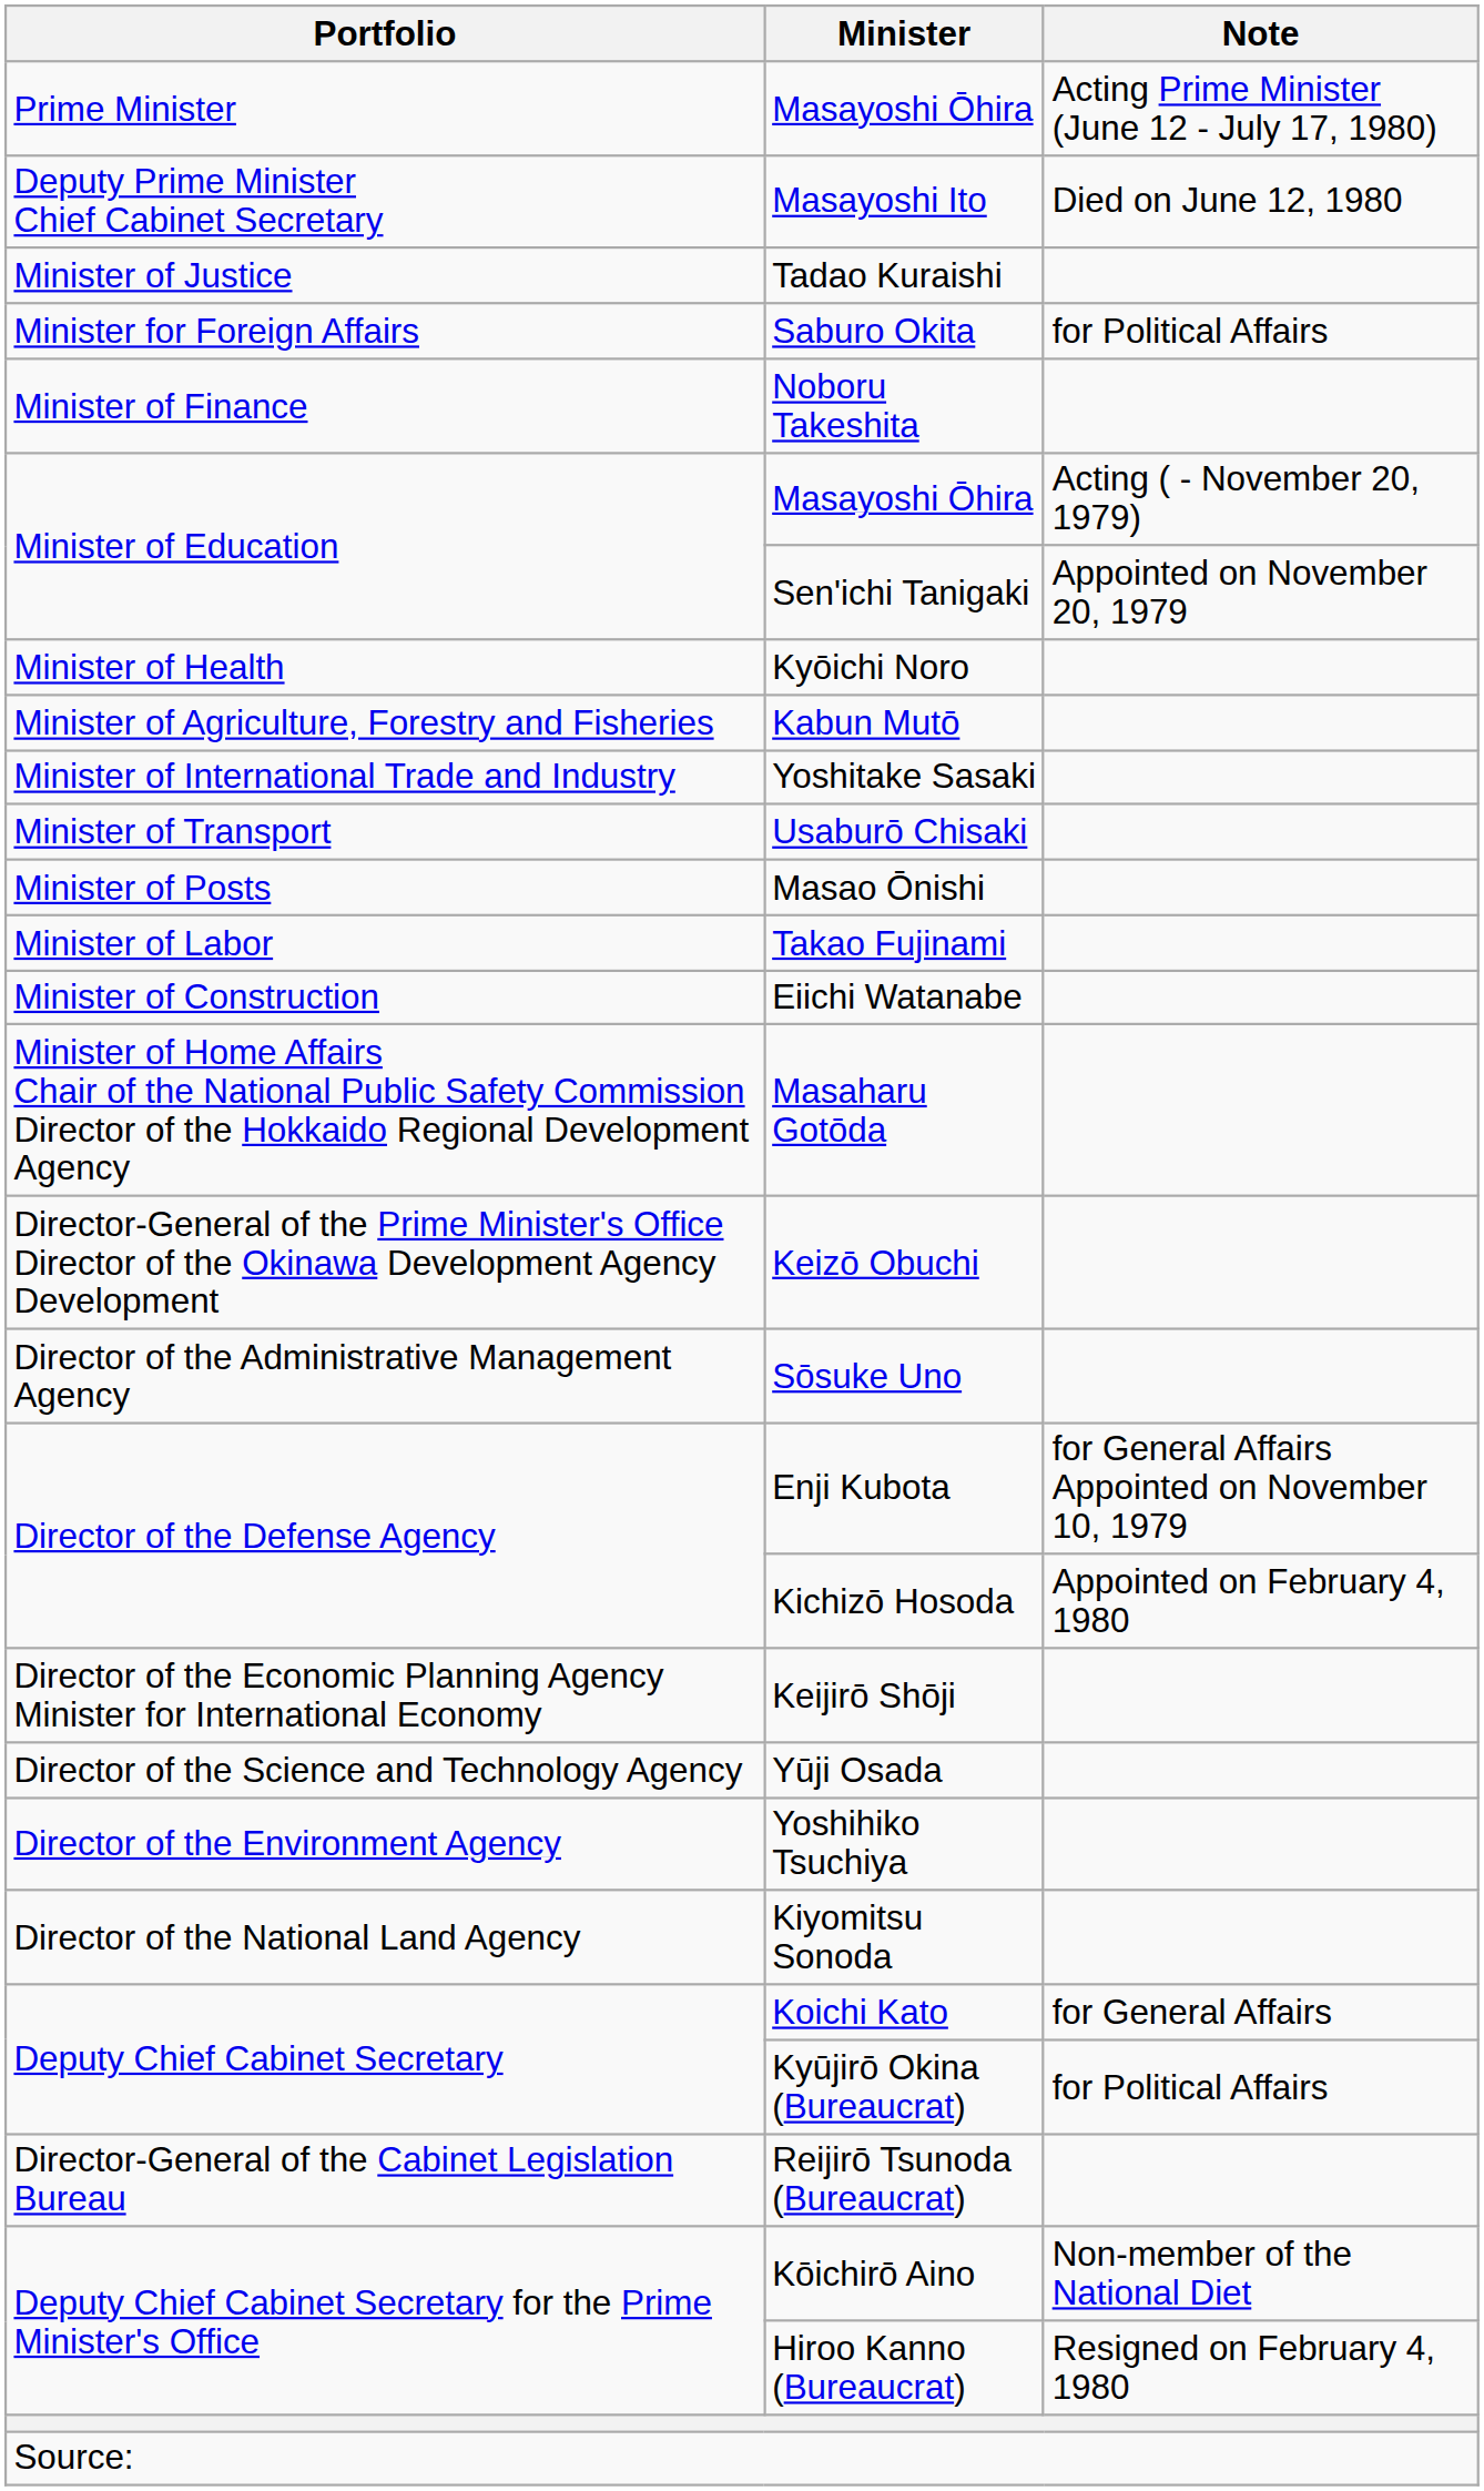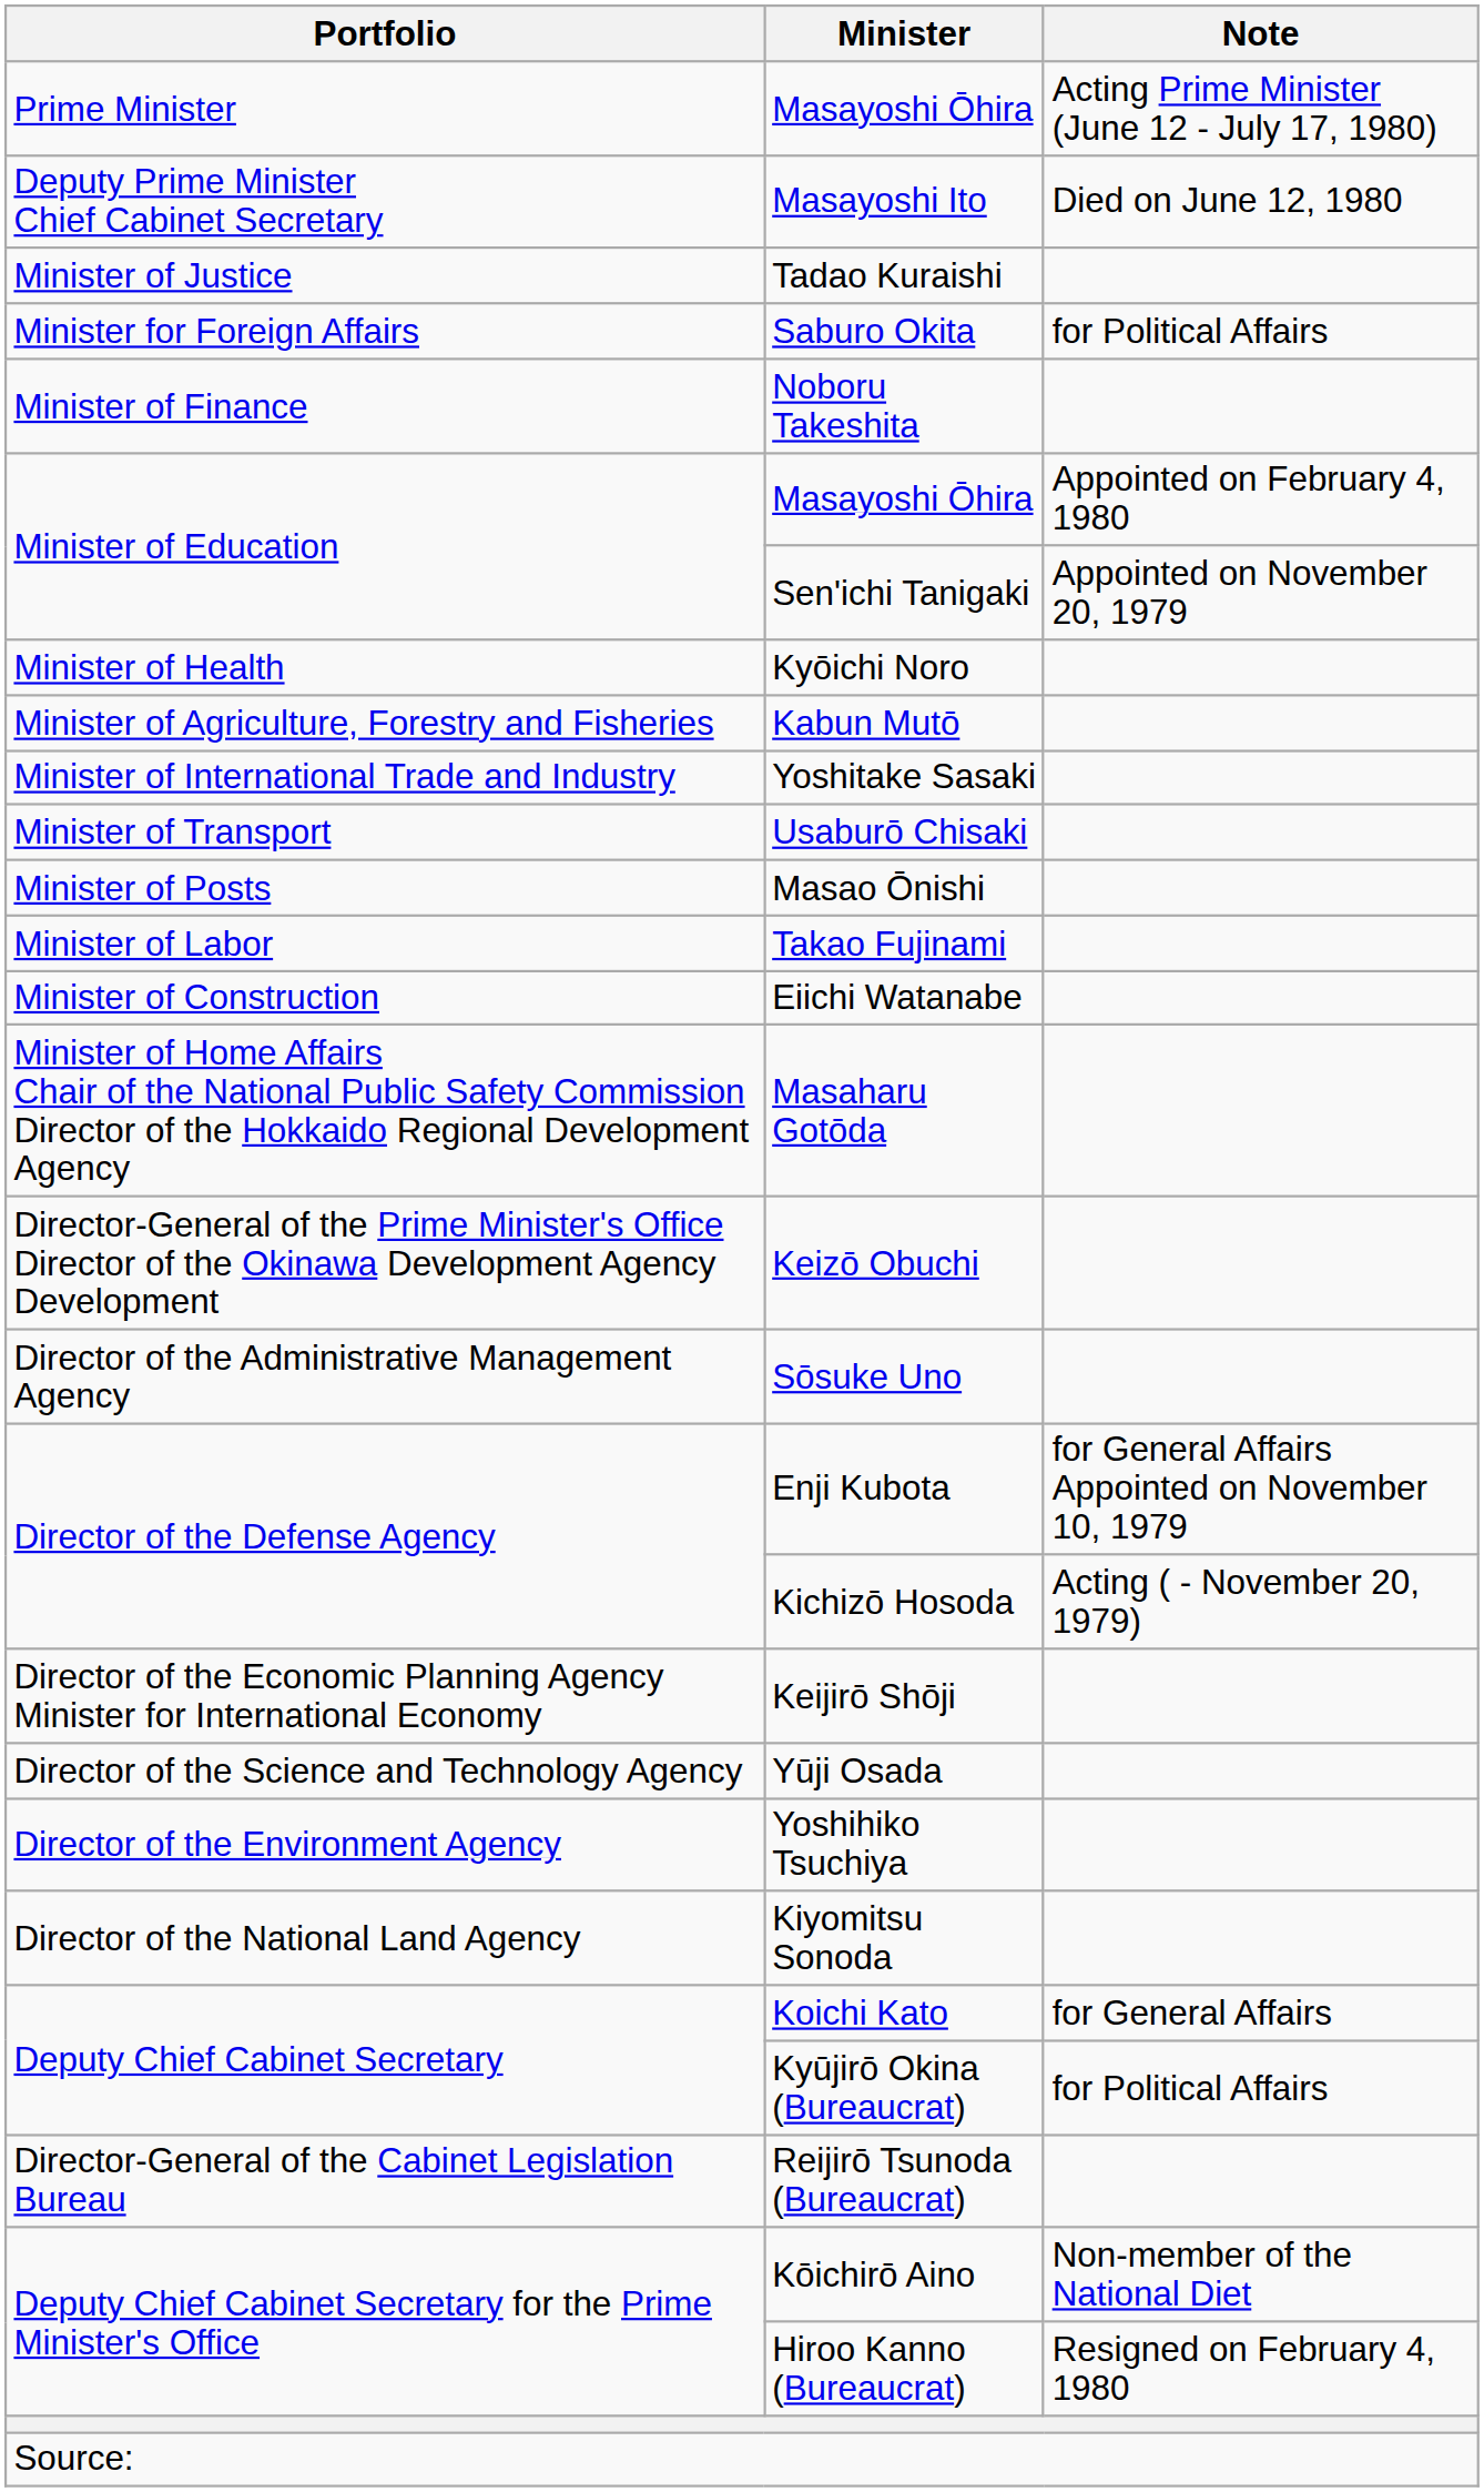 <table class="wikitable unsortable" style="font-size: 90%;">
 <tr>
 <th scope="col">Portfolio</th>
 <th scope="col">Minister</th>
 <th scope="col">Note</th>
 </tr>
 <tr>
 <td><a href='#'>Prime Minister</a></td>
 <td><a href='#'>Masayoshi Ōhira</a></td>
 <td>Acting <a href='#'>Prime Minister</a><br>(June 12 - July 17, 1980)</td>
 </tr>
 <tr>
 <td><a href='#'>Deputy Prime Minister</a><br><a href='#'>Chief Cabinet Secretary</a></td>
 <td><a href='#'>Masayoshi Ito</a></td>
 <td>Died on June 12, 1980</td>
 </tr>
 <tr>
 <td><a href='#'>Minister of Justice</a></td>
 <td>Tadao Kuraishi</td>
 <td></td>
 </tr>
 <tr>
 <td><a href='#'>Minister for Foreign Affairs</a></td>
 <td><a href='#'>Saburo Okita</a></td>
 <td>for Political Affairs</td>
 </tr>
 <tr>
 <td><a href='#'>Minister of Finance</a></td>
 <td><a href='#'>Noboru Takeshita</a></td>
 <td></td>
 </tr>
 <tr>
 <td rowspan=2><a href='#'>Minister of Education</a></td>
 <td><a href='#'>Masayoshi Ōhira</a></td>
-<td>Acting ( - November 20, 1979)</td>
+<td>Appointed on February 4, 1980</td>
 </tr>
 <tr>
 <td>Sen'ichi Tanigaki</td>
 <td>Appointed on November 20, 1979</td>
 </tr>
 <tr>
 <td><a href='#'>Minister of Health</a></td>
 <td>Kyōichi Noro</td>
 <td></td>
 </tr>
 <tr>
 <td><a href='#'>Minister of Agriculture, Forestry and Fisheries</a></td>
 <td><a href='#'>Kabun Mutō</a></td>
 <td></td>
 </tr>
 <tr>
 <td><a href='#'>Minister of International Trade and Industry</a></td>
 <td>Yoshitake Sasaki</td>
 <td></td>
 </tr>
 <tr>
 <td><a href='#'>Minister of Transport</a></td>
 <td><a href='#'>Usaburō Chisaki</a></td>
 <td></td>
 </tr>
 <tr>
 <td><a href='#'>Minister of Posts</a></td>
 <td>Masao Ōnishi</td>
 <td></td>
 </tr>
 <tr>
 <td><a href='#'>Minister of Labor</a></td>
 <td><a href='#'>Takao Fujinami</a></td>
 <td></td>
 </tr>
 <tr>
 <td><a href='#'>Minister of Construction</a></td>
 <td>Eiichi Watanabe</td>
 <td></td>
 </tr>
 <tr>
 <td><a href='#'>Minister of Home Affairs</a><br><a href='#'>Chair of the National Public Safety Commission</a><br>Director of the <a href='#'>Hokkaido</a> Regional Development Agency</td>
 <td><a href='#'>Masaharu Gotōda</a></td>
 <td></td>
 </tr>
 <tr>
 <td>Director-General of the <a href='#'>Prime Minister's Office</a><br>Director of the <a href='#'>Okinawa</a> Development Agency Development</td>
 <td><a href='#'>Keizō Obuchi</a></td>
 <td></td>
 </tr>
 <tr>
 <td>Director of the Administrative Management Agency</td>
 <td><a href='#'>Sōsuke Uno</a></td>
 <td></td>
 </tr>
 <tr>
 <td rowspan=2><a href='#'>Director of the Defense Agency</a></td>
 <td>Enji Kubota</td>
 <td>for General Affairs<br>Appointed on November 10, 1979</td>
 </tr>
 <tr>
 <td>Kichizō Hosoda</td>
-<td>Appointed on February 4, 1980</td>
+<td>Acting ( - November 20, 1979)</td>
 </tr>
 <tr>
 <td>Director of the Economic Planning Agency<br>Minister for International Economy</td>
 <td>Keijirō Shōji</td>
 <td></td>
 </tr>
 <tr>
 <td>Director of the Science and Technology Agency</td>
 <td>Yūji Osada</td>
 <td></td>
 </tr>
 <tr>
 <td><a href='#'>Director of the Environment Agency</a></td>
 <td>Yoshihiko Tsuchiya</td>
 <td></td>
 </tr>
 <tr>
 <td>Director of the National Land Agency</td>
 <td>Kiyomitsu Sonoda</td>
 <td></td>
 </tr>
 <tr>
 <td rowspan=2><a href='#'>Deputy Chief Cabinet Secretary</a></td>
 <td><a href='#'>Koichi Kato</a></td>
 <td>for General Affairs</td>
 </tr>
 <tr>
 <td>Kyūjirō Okina<br>(<a href='#'>Bureaucrat</a>)</td>
 <td>for Political Affairs</td>
 </tr>
 <tr>
 <td>Director-General of the <a href='#'>Cabinet Legislation Bureau</a></td>
 <td>Reijirō Tsunoda<br>(<a href='#'>Bureaucrat</a>)</td>
 <td></td>
 </tr>
 <tr>
 <td rowspan=2><a href='#'>Deputy Chief Cabinet Secretary</a> for the <a href='#'>Prime Minister's Office</a></td>
 <td>Kōichirō Aino</td>
 <td>Non-member of the <a href='#'>National Diet</a></td>
 </tr>
 <tr>
 <td>Hiroo Kanno<br>(<a href='#'>Bureaucrat</a>)</td>
 <td>Resigned on February 4, 1980</td>
 </tr>
 <tr>
 <th colspan="4"></th>
 </tr>
 <tr>
 <td colspan="4">Source:</td>
 </tr>
 </table>
